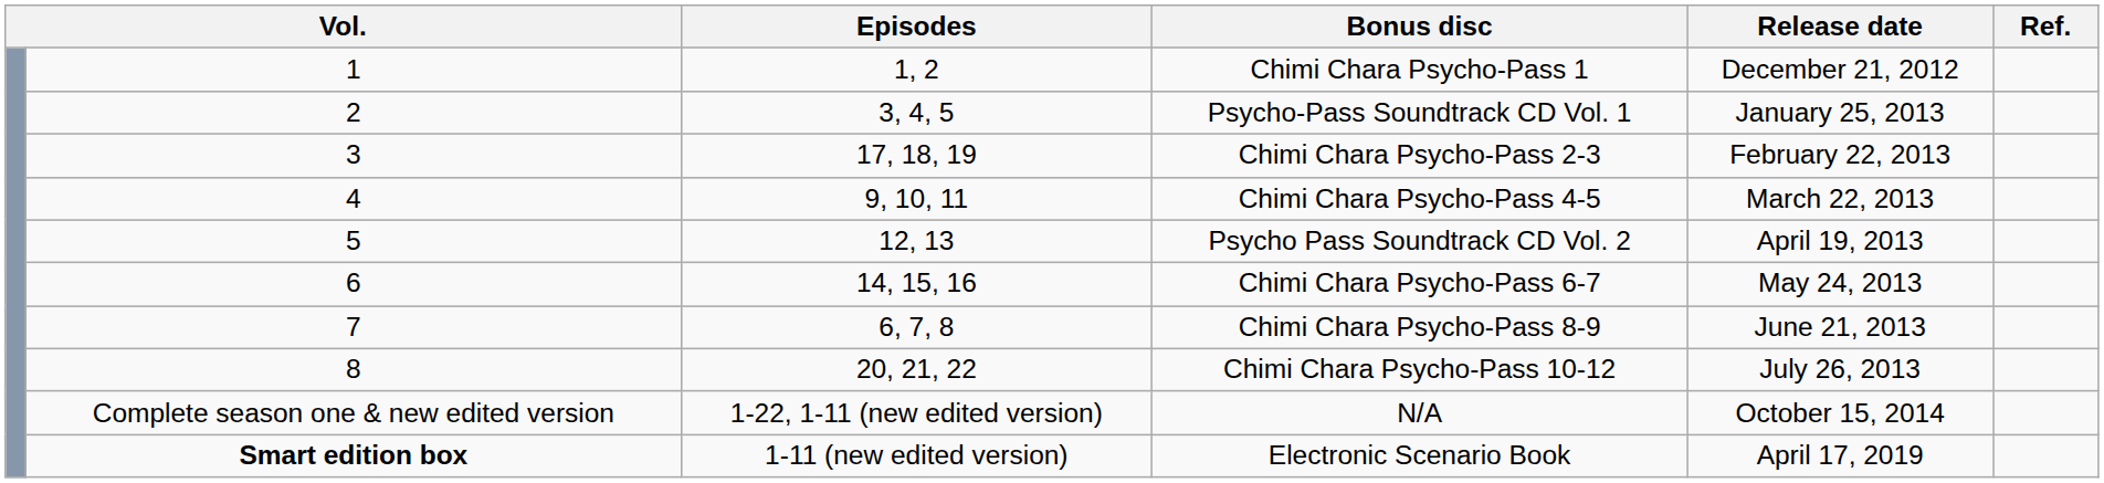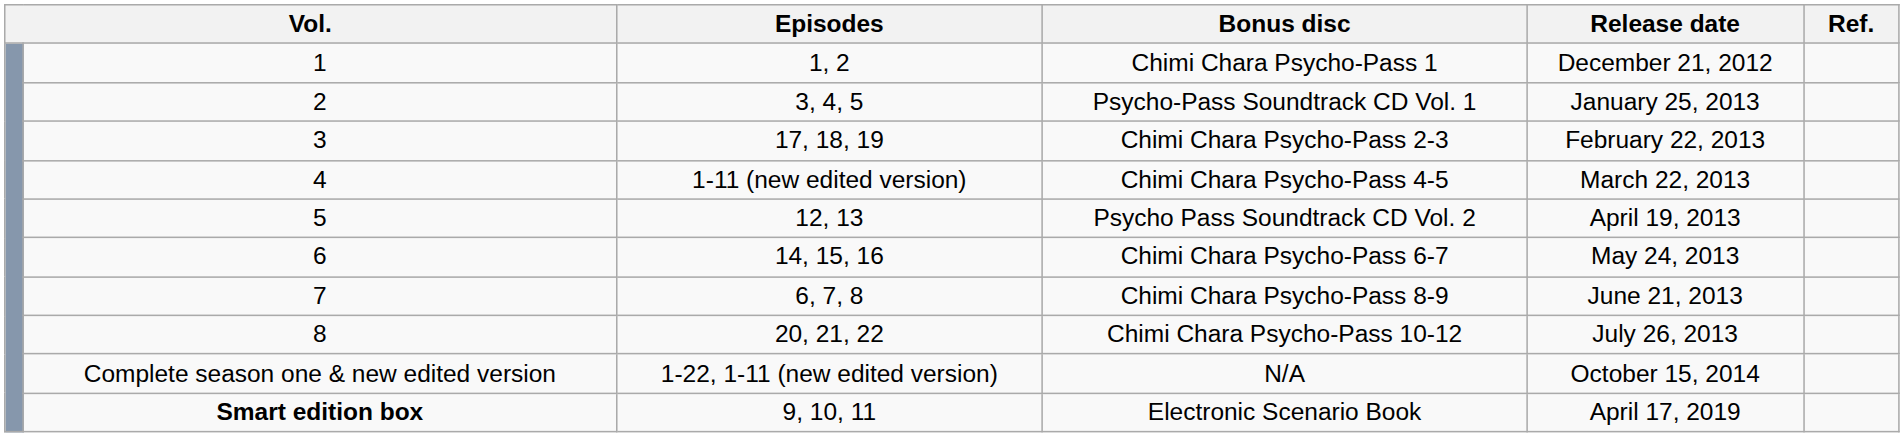 <table class="wikitable" style="text-align: center; width: 98%;">
 <tr>
 <th colspan="2">Vol.</th>
 <th>Episodes</th>
 <th>Bonus disc</th>
 <th>Release date</th>
 <th width="5%">Ref.</th>
 </tr>
 <tr>
 <td rowspan="11" style="background: #8697AC;" width="1%"></td>
 <td>1</td>
 <td>1, 2</td>
 <td>Chimi Chara Psycho-Pass 1</td>
 <td>December 21, 2012</td>
 <td></td>
 </tr>
 <tr>
 <td>2</td>
 <td>3, 4, 5</td>
 <td>Psycho-Pass Soundtrack CD Vol. 1</td>
 <td>January 25, 2013</td>
 <td></td>
 </tr>
 <tr>
 <td>3</td>
 <td>17, 18, 19</td>
 <td>Chimi Chara Psycho-Pass 2-3</td>
 <td>February 22, 2013</td>
 <td></td>
 </tr>
 <tr>
 <td>4</td>
-<td>9, 10, 11</td>
+<td>1-11 (new edited version)</td>
 <td>Chimi Chara Psycho-Pass 4-5</td>
 <td>March 22, 2013</td>
 <td></td>
 </tr>
 <tr>
 <td>5</td>
 <td>12, 13</td>
 <td>Psycho Pass Soundtrack CD Vol. 2</td>
 <td>April 19, 2013</td>
 <td></td>
 </tr>
 <tr>
 <td>6</td>
 <td>14, 15, 16</td>
 <td>Chimi Chara Psycho-Pass 6-7</td>
 <td>May 24, 2013</td>
 <td></td>
 </tr>
 <tr>
 <td>7</td>
 <td>6, 7, 8</td>
 <td>Chimi Chara Psycho-Pass 8-9</td>
 <td>June 21, 2013</td>
 <td></td>
 </tr>
 <tr>
 <td>8</td>
 <td>20, 21, 22</td>
 <td>Chimi Chara Psycho-Pass 10-12</td>
 <td>July 26, 2013</td>
 <td></td>
 </tr>
 <tr>
 <td>Complete season one & new edited version</td>
 <td>1-22, 1-11 (new edited version)</td>
 <td>N/A</td>
 <td>October 15, 2014</td>
 <td></td>
 </tr>
 <tr>
 <td><strong>Smart edition box</strong></td>
-<td>1-11 (new edited version)</td>
+<td>9, 10, 11</td>
 <td>Electronic Scenario Book</td>
 <td>April 17, 2019</td>
 <td></td>
 </tr>
 </table>
